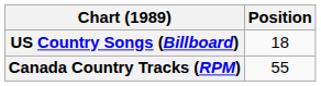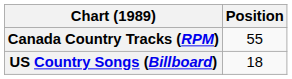 <table class="wikitable sortable plainrowheaders" style="text-align:center">
 <tr>
 <th>Chart (1989)</th>
 <th>Position</th>
 </tr>
 <tr>
+<th scope="row">Canada Country Tracks (<em><a href='#'>RPM</a></em>)</th>
+<td>55</td>
+</tr>
+<tr>
 <th scope="row">US <a href='#'>Country Songs</a> (<em><a href='#'>Billboard</a></em>)</th>
 <td>18</td>
 </tr>
-<tr>
-<th scope="row">Canada Country Tracks (<em><a href='#'>RPM</a></em>)</th>
-<td>55</td>
-</tr>
 </table>
